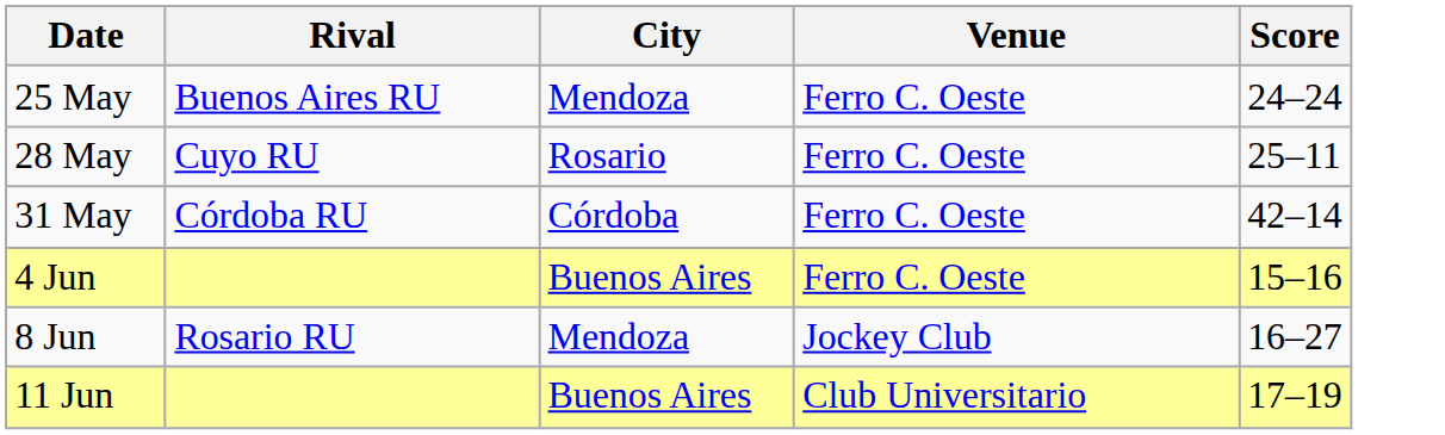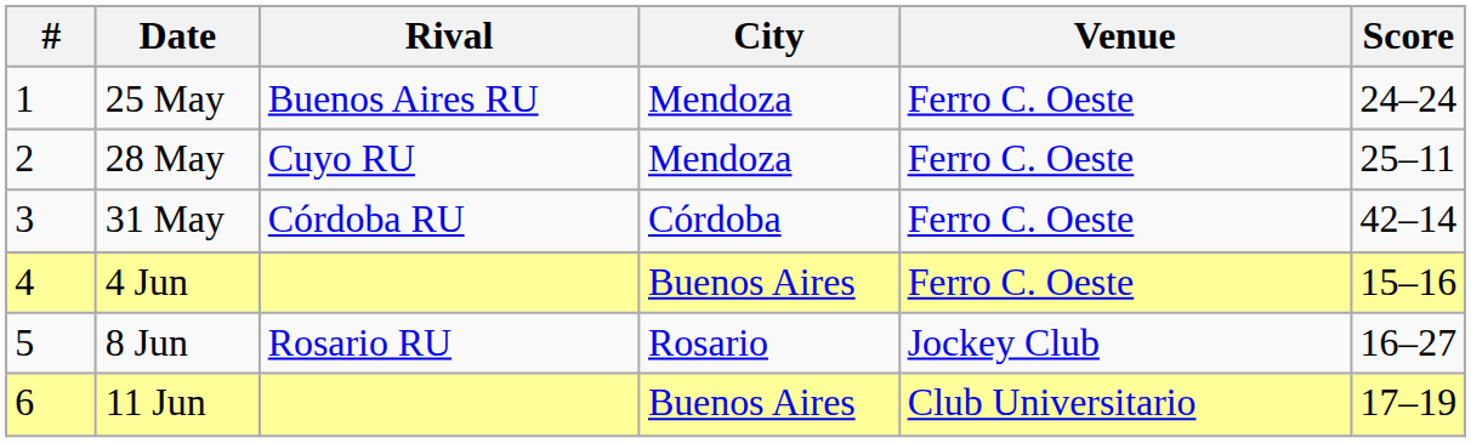 <table class="wikitable sortable">
 <tr>
+<th width=30px>#</th>
 <th width=60px>Date</th>
 <th width=150px>Rival</th>
 <th width=100px>City</th>
 <th width=180px>Venue</th>
 <th width=40px>Score</th>
 </tr>
 <tr>
+<td>1</td>
 <td>25 May</td>
 <td><a href='#'>Buenos Aires RU</a></td>
 <td><a href='#'>Mendoza</a></td>
 <td><a href='#'>Ferro C. Oeste</a></td>
 <td>24–24</td>
 </tr>
 <tr>
+<td>2</td>
 <td>28 May</td>
 <td><a href='#'>Cuyo RU</a></td>
-<td><a href='#'>Rosario</a></td>
+<td><a href='#'>Mendoza</a></td>
 <td><a href='#'>Ferro C. Oeste</a></td>
 <td>25–11</td>
 </tr>
 <tr>
+<td>3</td>
 <td>31 May</td>
 <td><a href='#'>Córdoba RU</a></td>
 <td><a href='#'>Córdoba</a></td>
 <td><a href='#'>Ferro C. Oeste</a></td>
 <td>42–14</td>
 </tr>
 <tr bgcolor=#ffff99>
+<td>4</td>
 <td>4 Jun</td>
 <td></td>
 <td><a href='#'>Buenos Aires</a></td>
 <td><a href='#'>Ferro C. Oeste</a></td>
 <td>15–16</td>
 </tr>
 <tr>
+<td>5</td>
 <td>8 Jun</td>
 <td><a href='#'>Rosario RU</a></td>
-<td><a href='#'>Mendoza</a></td>
+<td><a href='#'>Rosario</a></td>
 <td><a href='#'>Jockey Club</a></td>
 <td>16–27</td>
 </tr>
 <tr bgcolor=#ffff99>
+<td>6</td>
 <td>11 Jun</td>
 <td></td>
 <td><a href='#'>Buenos Aires</a></td>
 <td><a href='#'>Club Universitario</a></td>
 <td>17–19</td>
 </tr>
 </table>
